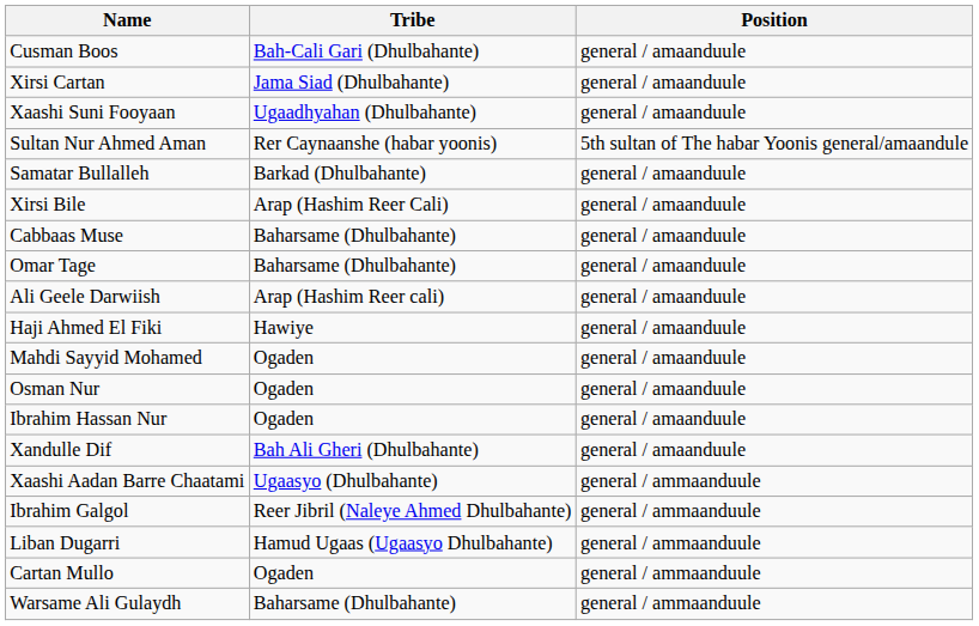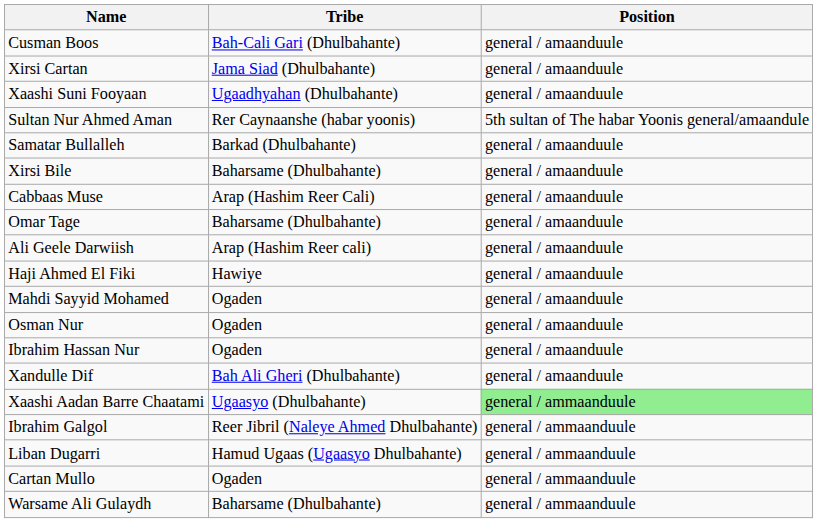 <table class="wikitable">
 <tr>
 <th>Name</th>
 <th>Tribe</th>
 <th>Position</th>
 </tr>
 <tr>
 <td>Cusman Boos</td>
 <td><a href='#'>Bah-Cali Gari</a> (Dhulbahante)</td>
 <td>general / amaanduule</td>
 </tr>
 <tr>
 <td>Xirsi Cartan</td>
 <td><a href='#'>Jama Siad</a> (Dhulbahante)</td>
 <td>general / amaanduule</td>
 </tr>
 <tr>
 <td>Xaashi Suni Fooyaan</td>
 <td><a href='#'>Ugaadhyahan</a> (Dhulbahante)</td>
 <td>general / amaanduule</td>
 </tr>
 <tr>
 <td>Sultan Nur Ahmed Aman</td>
 <td>Rer Caynaanshe (habar yoonis)</td>
 <td>5th sultan of The habar Yoonis general/amaandule</td>
 </tr>
 <tr>
 <td>Samatar Bullalleh</td>
 <td>Barkad (Dhulbahante)</td>
 <td>general / amaanduule</td>
 </tr>
 <tr>
 <td>Xirsi Bile</td>
-<td>Arap (Hashim Reer Cali)</td>
+<td>Baharsame (Dhulbahante)</td>
 <td>general / amaanduule</td>
 </tr>
 <tr>
 <td>Cabbaas Muse</td>
-<td>Baharsame (Dhulbahante)</td>
+<td>Arap (Hashim Reer Cali)</td>
 <td>general / amaanduule</td>
 </tr>
 <tr>
 <td>Omar Tage</td>
 <td>Baharsame (Dhulbahante)</td>
 <td>general / amaanduule</td>
 </tr>
 <tr>
 <td>Ali Geele Darwiish</td>
 <td>Arap (Hashim Reer cali)</td>
 <td>general / amaanduule</td>
 </tr>
 <tr>
 <td>Haji Ahmed El Fiki</td>
 <td>Hawiye</td>
 <td>general / amaanduule</td>
 </tr>
 <tr>
 <td>Mahdi Sayyid Mohamed</td>
 <td>Ogaden</td>
 <td>general / amaanduule</td>
 </tr>
 <tr>
 <td>Osman Nur</td>
 <td>Ogaden</td>
 <td>general / amaanduule</td>
 </tr>
 <tr>
 <td>Ibrahim Hassan Nur</td>
 <td>Ogaden</td>
 <td>general / amaanduule</td>
 </tr>
 <tr>
 <td>Xandulle Dif</td>
 <td><a href='#'>Bah Ali Gheri</a> (Dhulbahante)</td>
 <td>general / amaanduule</td>
 </tr>
 <tr>
 <td>Xaashi Aadan Barre Chaatami</td>
 <td><a href='#'>Ugaasyo</a> (Dhulbahante)</td>
-<td>general / ammaanduule</td>
+<td style="background: lightgreen;">general / ammaanduule</td>
 </tr>
 <tr>
 <td>Ibrahim Galgol</td>
 <td>Reer Jibril (<a href='#'>Naleye Ahmed</a> Dhulbahante)</td>
 <td>general / ammaanduule</td>
 </tr>
 <tr>
 <td>Liban Dugarri</td>
 <td>Hamud Ugaas (<a href='#'>Ugaasyo</a> Dhulbahante)</td>
 <td>general / ammaanduule</td>
 </tr>
 <tr>
 <td>Cartan Mullo</td>
 <td>Ogaden</td>
 <td>general / ammaanduule</td>
 </tr>
 <tr>
 <td>Warsame Ali Gulaydh</td>
 <td>Baharsame (Dhulbahante)</td>
 <td>general / ammaanduule</td>
 </tr>
 </table>
